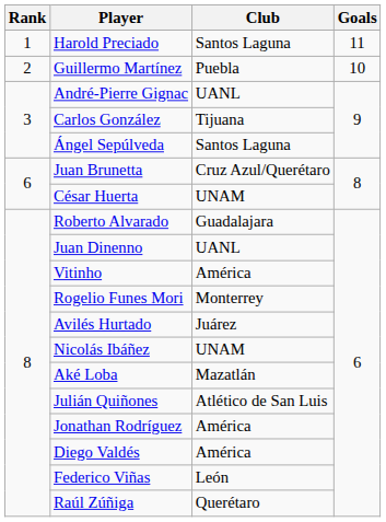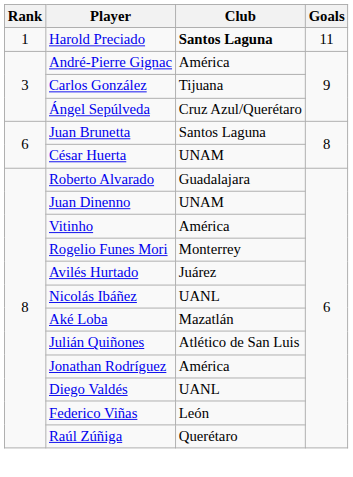 <table class="wikitable">
 <tr>
 <th>Rank</th>
 <th>Player</th>
 <th>Club</th>
 <th>Goals</th>
 </tr>
 <tr>
 <td align=center rowspan=1>1</td>
 <td> <a href='#'>Harold Preciado</a></td>
-<td>Santos Laguna</td>
+<td><strong>Santos Laguna</strong></td>
 <td align=center rowspan=1>11</td>
-</tr>
-<tr>
-<td align=center rowspan=1>2</td>
-<td> <a href='#'>Guillermo Martínez</a></td>
-<td>Puebla</td>
-<td align=center rowspan=1>10</td>
 </tr>
 <tr>
 <td align=center rowspan=3>3</td>
 <td> <a href='#'>André-Pierre Gignac</a></td>
-<td>UANL</td>
+<td>América</td>
 <td align=center rowspan=3>9</td>
 </tr>
 <tr>
 <td> <a href='#'>Carlos González</a></td>
 <td>Tijuana</td>
 </tr>
 <tr>
 <td> <a href='#'>Ángel Sepúlveda</a></td>
-<td>Santos Laguna</td>
+<td>Cruz Azul/Querétaro</td>
 </tr>
 <tr>
 <td align=center rowspan=2>6</td>
 <td> <a href='#'>Juan Brunetta</a></td>
-<td>Cruz Azul/Querétaro</td>
+<td>Santos Laguna</td>
 <td align=center rowspan=2>8</td>
 </tr>
 <tr>
 <td> <a href='#'>César Huerta</a></td>
 <td>UNAM</td>
 </tr>
 <tr>
 <td align=center rowspan=12>8</td>
 <td> <a href='#'>Roberto Alvarado</a></td>
 <td>Guadalajara</td>
 <td align=center rowspan=12>6</td>
 </tr>
 <tr>
 <td> <a href='#'>Juan Dinenno</a></td>
-<td>UANL</td>
+<td>UNAM</td>
 </tr>
 <tr>
 <td> <a href='#'>Vitinho</a></td>
 <td>América</td>
 </tr>
 <tr>
 <td> <a href='#'>Rogelio Funes Mori</a></td>
 <td>Monterrey</td>
 </tr>
 <tr>
 <td> <a href='#'>Avilés Hurtado</a></td>
 <td>Juárez</td>
 </tr>
 <tr>
 <td> <a href='#'>Nicolás Ibáñez</a></td>
-<td>UNAM</td>
+<td>UANL</td>
 </tr>
 <tr>
 <td> <a href='#'>Aké Loba</a></td>
 <td>Mazatlán</td>
 </tr>
 <tr>
 <td> <a href='#'>Julián Quiñones</a></td>
 <td>Atlético de San Luis</td>
 </tr>
 <tr>
 <td> <a href='#'>Jonathan Rodríguez</a></td>
 <td>América</td>
 </tr>
 <tr>
 <td> <a href='#'>Diego Valdés</a></td>
-<td>América</td>
+<td>UANL</td>
 </tr>
 <tr>
 <td> <a href='#'>Federico Viñas</a></td>
 <td>León</td>
 </tr>
 <tr>
 <td> <a href='#'>Raúl Zúñiga</a></td>
 <td>Querétaro</td>
 </tr>
 </table>
